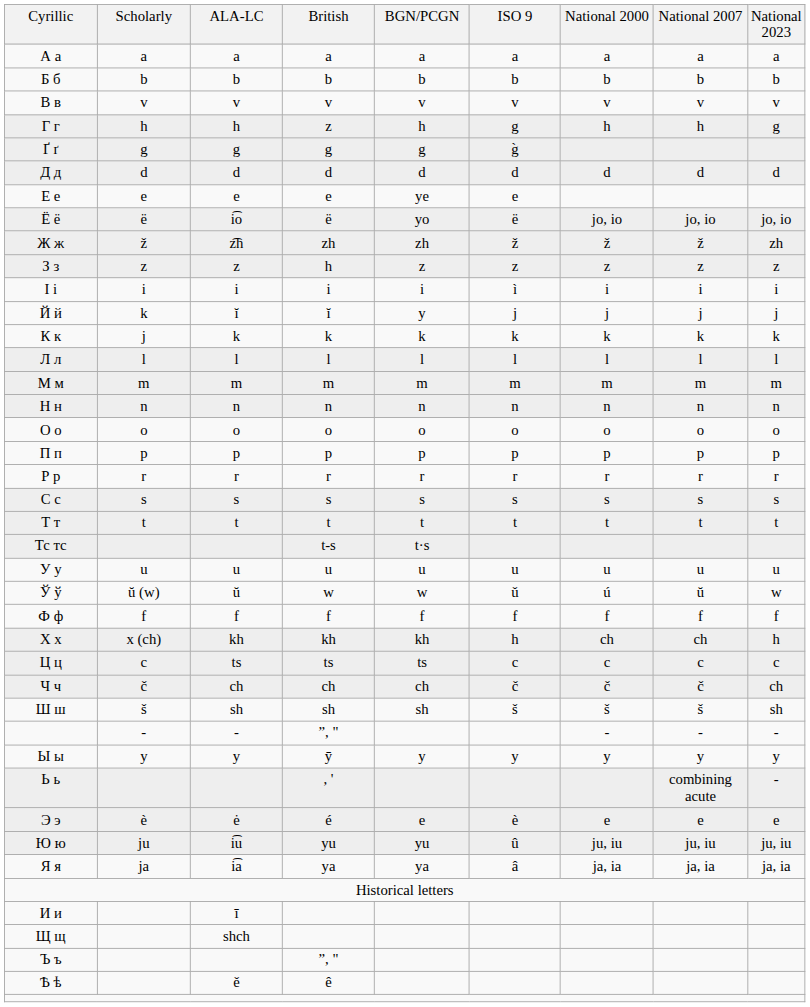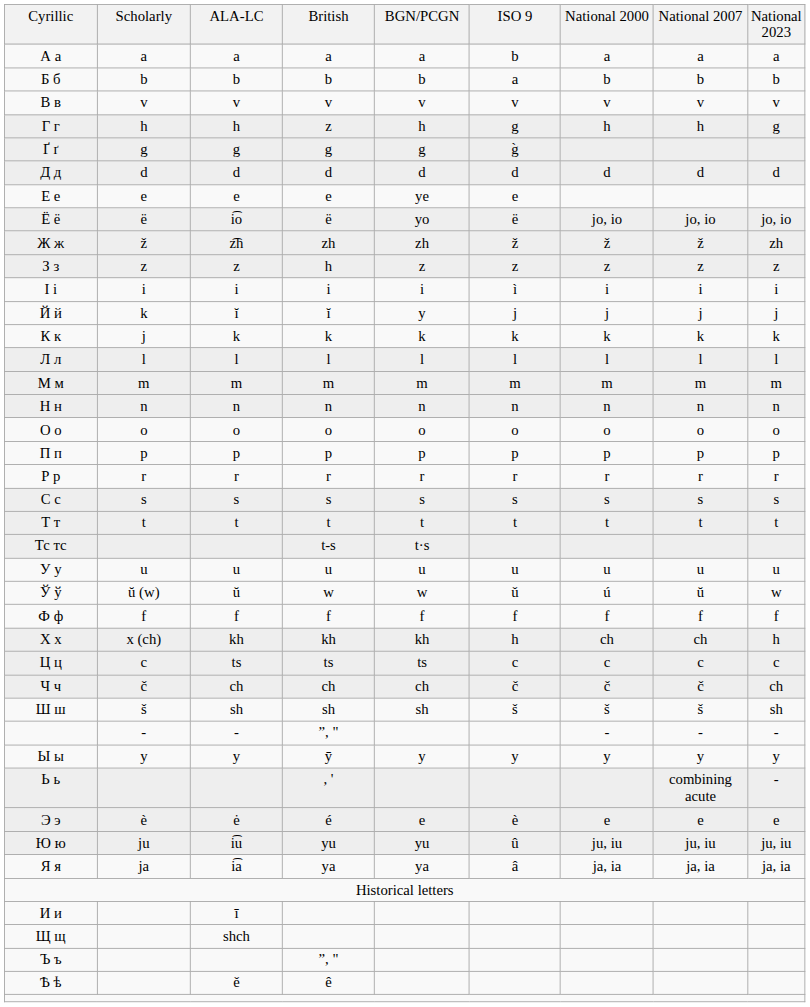 <table class="wikitable" width=55% style="text-align:center;border:1px solid #ccc;" summary="Comparative table of some standard romanisations of the Belarusian letters">
 <tr valign="top" style="background:#ccc;">
 <th style="font-weight:normal" scope="col" width="12%">Cyrillic</th>
 <th style="font-weight:normal" scope="col" width="12%">Scholarly</th>
 <th style="font-weight:normal" scope="col" width="12%">ALA-LC</th>
 <th style="font-weight:normal" scope="col" width="12%">British</th>
 <th style="font-weight:normal" scope="col" width="12%">BGN/PCGN</th>
 <th style="font-weight:normal" scope="col" width="12%">ISO 9</th>
 <th style="font-weight:normal" scope="col" width="12%">National 2000</th>
 <th style="font-weight:normal" scope="col" width="12%">National 2007</th>
 <th style="font-weight:normal" scope="col" width="12%">National 2023</th>
 </tr>
 <tr valign="top">
 <td>А а</td>
 <td>a</td>
 <td>a</td>
 <td>a</td>
 <td>a</td>
-<td>a</td>
+<td>b</td>
 <td>a</td>
 <td>a</td>
 <td>a</td>
 </tr>
 <tr valign="top">
 <td>Б б</td>
 <td>b</td>
 <td>b</td>
 <td>b</td>
 <td>b</td>
-<td>b</td>
+<td>a</td>
 <td>b</td>
 <td>b</td>
 <td>b</td>
 </tr>
 <tr valign="top">
 <td>В в</td>
 <td>v</td>
 <td>v</td>
 <td>v</td>
 <td>v</td>
 <td>v</td>
 <td>v</td>
 <td>v</td>
 <td>v</td>
 </tr>
 <tr valign="top" style="background:#eee;">
 <td>Г г</td>
 <td>h</td>
 <td>h</td>
 <td>z</td>
 <td>h</td>
 <td>g</td>
 <td>h</td>
 <td>h</td>
 <td>g</td>
 </tr>
 <tr valign="top" style="background:#eee;">
 <td>Ґ ґ</td>
 <td>g</td>
 <td>g</td>
 <td>g</td>
 <td>g</td>
 <td>g̀</td>
 <td></td>
 <td></td>
 <td></td>
 </tr>
 <tr valign="top" style="background:#eee;">
 <td>Д д</td>
 <td>d</td>
 <td>d</td>
 <td>d</td>
 <td>d</td>
 <td>d</td>
 <td>d</td>
 <td>d</td>
 <td>d</td>
 </tr>
 <tr valign="top">
 <td>Е е</td>
 <td>e</td>
 <td>e</td>
 <td>e</td>
 <td>ye</td>
 <td>e</td>
 <td></td>
 <td></td>
 <td></td>
 </tr>
 <tr valign="top" style="background:#eee;">
 <td>Ё ё</td>
 <td>ë</td>
 <td>i͡o</td>
 <td>ë</td>
 <td>yo</td>
 <td>ë</td>
 <td>jo, io</td>
 <td>jo, io</td>
 <td>jo, io</td>
 </tr>
 <tr valign="top" style="background:#eee;">
 <td>Ж ж</td>
 <td>ž</td>
 <td>z͡h</td>
 <td>zh</td>
 <td>zh</td>
 <td>ž</td>
 <td>ž</td>
 <td>ž</td>
 <td>zh</td>
 </tr>
 <tr valign="top" style="background:#eee;">
 <td>З з</td>
 <td>z</td>
 <td>z</td>
 <td>h</td>
 <td>z</td>
 <td>z</td>
 <td>z</td>
 <td>z</td>
 <td>z</td>
 </tr>
 <tr valign="top">
 <td>І і</td>
 <td>i</td>
 <td>i</td>
 <td>i</td>
 <td>i</td>
 <td>ì</td>
 <td>i</td>
 <td>i</td>
 <td>i</td>
 </tr>
 <tr valign="top">
 <td>Й й</td>
 <td>k</td>
 <td>ĭ</td>
 <td>ĭ</td>
 <td>y</td>
 <td>j</td>
 <td>j</td>
 <td>j</td>
 <td>j</td>
 </tr>
 <tr valign="top">
 <td>К к</td>
 <td>j</td>
 <td>k</td>
 <td>k</td>
 <td>k</td>
 <td>k</td>
 <td>k</td>
 <td>k</td>
 <td>k</td>
 </tr>
 <tr valign="top" style="background:#eee;">
 <td>Л л</td>
 <td>l</td>
 <td>l</td>
 <td>l</td>
 <td>l</td>
 <td>l</td>
 <td>l</td>
 <td>l</td>
 <td>l</td>
 </tr>
 <tr valign="top" style="background:#eee;">
 <td>М м</td>
 <td>m</td>
 <td>m</td>
 <td>m</td>
 <td>m</td>
 <td>m</td>
 <td>m</td>
 <td>m</td>
 <td>m</td>
 </tr>
 <tr valign="top" style="background:#eee;">
 <td>Н н</td>
 <td>n</td>
 <td>n</td>
 <td>n</td>
 <td>n</td>
 <td>n</td>
 <td>n</td>
 <td>n</td>
 <td>n</td>
 </tr>
 <tr valign="top">
 <td>О о</td>
 <td>o</td>
 <td>o</td>
 <td>o</td>
 <td>o</td>
 <td>o</td>
 <td>o</td>
 <td>o</td>
 <td>o</td>
 </tr>
 <tr valign="top">
 <td>П п</td>
 <td>p</td>
 <td>p</td>
 <td>p</td>
 <td>p</td>
 <td>p</td>
 <td>p</td>
 <td>p</td>
 <td>p</td>
 </tr>
 <tr valign="top">
 <td>Р р</td>
 <td>r</td>
 <td>r</td>
 <td>r</td>
 <td>r</td>
 <td>r</td>
 <td>r</td>
 <td>r</td>
 <td>r</td>
 </tr>
 <tr valign="top" style="background:#eee;">
 <td>С с</td>
 <td>s</td>
 <td>s</td>
 <td>s</td>
 <td>s</td>
 <td>s</td>
 <td>s</td>
 <td>s</td>
 <td>s</td>
 </tr>
 <tr valign="top" style="background:#eee;">
 <td>Т т</td>
 <td>t</td>
 <td>t</td>
 <td>t</td>
 <td>t</td>
 <td>t</td>
 <td>t</td>
 <td>t</td>
 <td>t</td>
 </tr>
 <tr valign="top" style="background:#eee;">
 <td>Тс тс</td>
 <td></td>
 <td></td>
 <td>t-s</td>
 <td>t·s</td>
 <td></td>
 <td></td>
 <td></td>
 <td></td>
 </tr>
 <tr valign="top">
 <td>У у</td>
 <td>u</td>
 <td>u</td>
 <td>u</td>
 <td>u</td>
 <td>u</td>
 <td>u</td>
 <td>u</td>
 <td>u</td>
 </tr>
 <tr valign="top">
 <td>Ў ў</td>
 <td>ŭ (w)</td>
 <td>ŭ</td>
 <td>w</td>
 <td>w</td>
 <td>ǔ</td>
 <td>ú</td>
 <td>ŭ</td>
 <td>w</td>
 </tr>
 <tr valign="top">
 <td>Ф ф</td>
 <td>f</td>
 <td>f</td>
 <td>f</td>
 <td>f</td>
 <td>f</td>
 <td>f</td>
 <td>f</td>
 <td>f</td>
 </tr>
 <tr valign="top" style="background:#eee;">
 <td>Х х</td>
 <td>x (ch)</td>
 <td>kh</td>
 <td>kh</td>
 <td>kh</td>
 <td>h</td>
 <td>ch</td>
 <td>ch</td>
 <td>h</td>
 </tr>
 <tr valign="top" style="background:#eee;">
 <td>Ц ц</td>
 <td>c</td>
 <td>ts</td>
 <td>ts</td>
 <td>ts</td>
 <td>c</td>
 <td>c</td>
 <td>c</td>
 <td>c</td>
 </tr>
 <tr valign="top" style="background:#eee;">
 <td>Ч ч</td>
 <td>č</td>
 <td>ch</td>
 <td>ch</td>
 <td>ch</td>
 <td>č</td>
 <td>č</td>
 <td>č</td>
 <td>ch</td>
 </tr>
 <tr valign="top">
 <td>Ш ш</td>
 <td>š</td>
 <td>sh</td>
 <td>sh</td>
 <td>sh</td>
 <td>š</td>
 <td>š</td>
 <td>š</td>
 <td>sh</td>
 </tr>
 <tr valign="top">
 <td></td>
 <td>-</td>
 <td>-</td>
 <td>ˮ, "</td>
 <td></td>
 <td></td>
 <td>-</td>
 <td>-</td>
 <td>-</td>
 </tr>
 <tr valign="top">
 <td>Ы ы</td>
 <td>y</td>
 <td>y</td>
 <td>ȳ</td>
 <td>y</td>
 <td>y</td>
 <td>y</td>
 <td>y</td>
 <td>y</td>
 </tr>
 <tr valign="top" style="background:#eee;">
 <td>Ь ь</td>
 <td></td>
 <td></td>
 <td>, '</td>
 <td></td>
 <td></td>
 <td></td>
 <td>combining acute</td>
 <td>-</td>
 </tr>
 <tr valign="top" style="background:#eee;">
 <td>Э э</td>
 <td>è</td>
 <td>ė</td>
 <td>é</td>
 <td>e</td>
 <td>è</td>
 <td>e</td>
 <td>e</td>
 <td>e</td>
 </tr>
 <tr valign="top" style="background:#eee;">
 <td>Ю ю</td>
 <td>ju</td>
 <td>i͡u</td>
 <td>yu</td>
 <td>yu</td>
 <td>û</td>
 <td>ju, iu</td>
 <td>ju, iu</td>
 <td>ju, iu</td>
 </tr>
 <tr valign="top">
 <td>Я я</td>
 <td>ja</td>
 <td>i͡a</td>
 <td>ya</td>
 <td>ya</td>
 <td>â</td>
 <td>ja, ia</td>
 <td>ja, ia</td>
 <td>ja, ia</td>
 </tr>
 <tr>
 <td colspan=9>Historical letters</td>
 </tr>
 <tr valign="top">
 <td>И и</td>
 <td></td>
 <td>ī</td>
 <td></td>
 <td></td>
 <td></td>
 <td></td>
 <td></td>
 <td></td>
 </tr>
 <tr valign="top">
 <td>Щ щ</td>
 <td></td>
 <td>shch</td>
 <td></td>
 <td></td>
 <td></td>
 <td></td>
 <td></td>
 <td></td>
 </tr>
 <tr valign="top">
 <td>Ъ ъ</td>
 <td></td>
 <td></td>
 <td>ˮ, "</td>
 <td></td>
 <td></td>
 <td></td>
 <td></td>
 <td></td>
 </tr>
 <tr valign="top">
 <td>Ѣ ѣ</td>
 <td></td>
 <td>ě</td>
 <td>ê</td>
 <td></td>
 <td></td>
 <td></td>
 <td></td>
 <td></td>
 </tr>
 <tr>
 <td colspan=9 align=left><div></div></td>
 </tr>
 </table>
